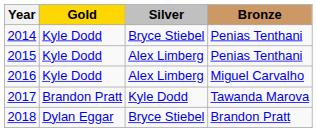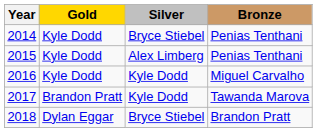 <table class="wikitable">
 <tr>
 <th align="center">Year</th>
 <td align="center"  bgcolor="gold"><strong>Gold</strong></td>
 <td align="center"  bgcolor="silver"><strong>Silver</strong></td>
 <td align="center"  bgcolor="#CC9966"><strong>Bronze</strong></td>
 </tr>
 <tr>
 <td><a href='#'>2014</a></td>
 <td> <a href='#'>Kyle Dodd</a></td>
 <td> <a href='#'>Bryce Stiebel</a></td>
 <td> <a href='#'>Penias Tenthani</a></td>
 </tr>
 <tr>
 <td><a href='#'>2015</a></td>
 <td> <a href='#'>Kyle Dodd</a></td>
 <td> <a href='#'>Alex Limberg</a></td>
 <td> <a href='#'>Penias Tenthani</a></td>
 </tr>
 <tr>
 <td><a href='#'>2016</a></td>
 <td> <a href='#'>Kyle Dodd</a></td>
-<td> <a href='#'>Alex Limberg</a></td>
+<td> <a href='#'>Kyle Dodd</a></td>
 <td> <a href='#'>Miguel Carvalho</a></td>
 </tr>
 <tr>
 <td><a href='#'>2017</a></td>
 <td> <a href='#'>Brandon Pratt</a></td>
 <td> <a href='#'>Kyle Dodd</a></td>
 <td> <a href='#'>Tawanda Marova</a></td>
 </tr>
 <tr>
 <td><a href='#'>2018</a></td>
 <td> <a href='#'>Dylan Eggar</a></td>
 <td> <a href='#'>Bryce Stiebel</a></td>
 <td> <a href='#'>Brandon Pratt</a></td>
 </tr>
 </table>
